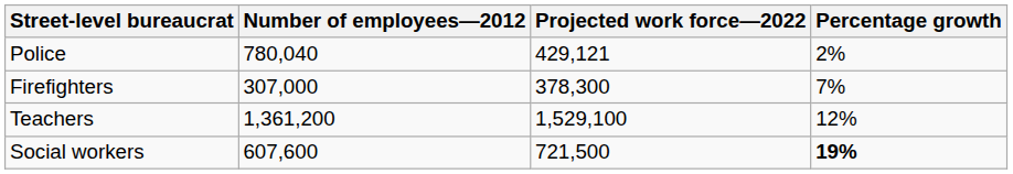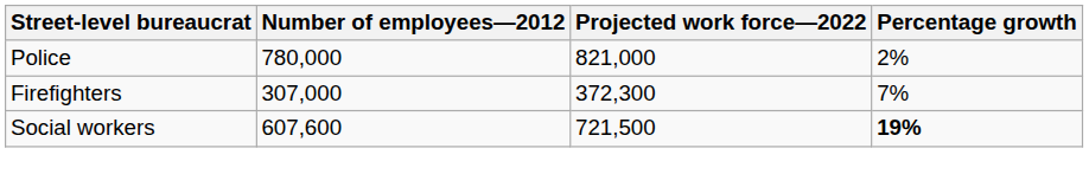 <table class="wikitable">
 <tr>
 <th>Street-level bureaucrat</th>
 <th>Number of employees—2012</th>
 <th>Projected work force—2022</th>
 <th>Percentage growth</th>
 </tr>
 <tr>
 <td>Police</td>
-<td>780,040</td>
-<td>429,121</td>
+<td>780,000</td>
+<td>821,000</td>
 <td>2%</td>
 </tr>
 <tr>
 <td>Firefighters</td>
 <td>307,000</td>
-<td>378,300</td>
+<td>372,300</td>
 <td>7%</td>
-</tr>
-<tr>
-<td>Teachers</td>
-<td>1,361,200</td>
-<td>1,529,100</td>
-<td>12%</td>
 </tr>
 <tr>
 <td>Social workers</td>
 <td>607,600</td>
 <td>721,500</td>
 <td><strong>19%</strong></td>
 </tr>
 </table>
